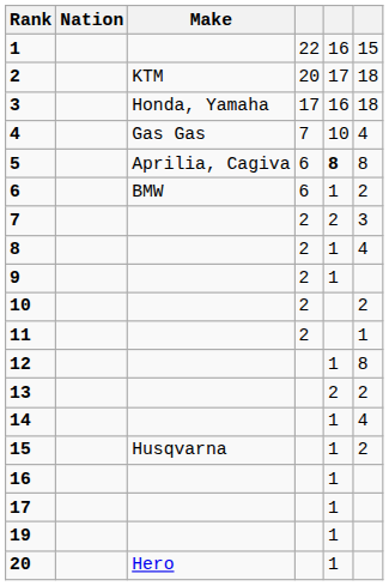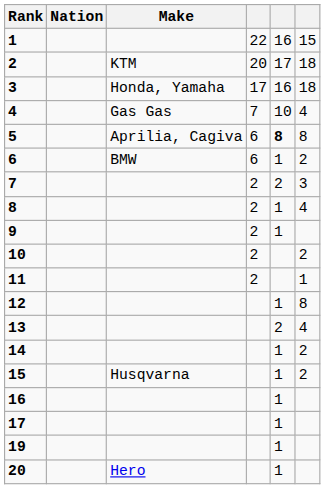 <table class="wikitable">
 <tr>
 <th>Rank</th>
 <th>Nation</th>
 <th>Make</th>
 <th></th>
 <th></th>
 <th></th>
 </tr>
 <tr>
 <td><strong>1</strong></td>
 <td align="left"></td>
 <td></td>
 <td>22</td>
 <td>16</td>
 <td>15</td>
 </tr>
 <tr>
 <td><strong>2</strong></td>
 <td align="left"></td>
 <td>KTM</td>
 <td>20</td>
 <td>17</td>
 <td>18</td>
 </tr>
 <tr>
 <td><strong>3</strong></td>
 <td align="left"></td>
 <td>Honda, Yamaha</td>
 <td>17</td>
 <td>16</td>
 <td>18</td>
 </tr>
 <tr>
 <td><strong>4</strong></td>
 <td align="left"></td>
 <td>Gas Gas</td>
 <td>7</td>
 <td>10</td>
 <td>4</td>
 </tr>
 <tr>
 <td><strong>5</strong></td>
 <td align="left"></td>
 <td>Aprilia, Cagiva</td>
 <td>6</td>
 <td><strong>8</strong></td>
 <td>8</td>
 </tr>
 <tr>
 <td><strong>6</strong></td>
 <td align="left"></td>
 <td>BMW</td>
 <td>6</td>
 <td>1</td>
 <td>2</td>
 </tr>
 <tr>
 <td><strong>7</strong></td>
 <td align="left"></td>
 <td></td>
 <td>2</td>
 <td>2</td>
 <td>3</td>
 </tr>
 <tr>
 <td><strong>8</strong></td>
 <td align="left"></td>
 <td></td>
 <td>2</td>
 <td>1</td>
 <td>4</td>
 </tr>
 <tr>
 <td><strong>9</strong></td>
 <td align="left"></td>
 <td></td>
 <td>2</td>
 <td>1</td>
 <td></td>
 </tr>
 <tr>
 <td><strong>10</strong></td>
 <td align="left"></td>
 <td></td>
 <td>2</td>
 <td></td>
 <td>2</td>
 </tr>
 <tr>
 <td><strong>11</strong></td>
 <td align="left"></td>
 <td></td>
 <td>2</td>
 <td></td>
 <td>1</td>
 </tr>
 <tr>
 <td><strong>12</strong></td>
 <td align="left"></td>
 <td></td>
 <td></td>
 <td>1</td>
 <td>8</td>
 </tr>
 <tr>
 <td><strong>13</strong></td>
 <td align="left"></td>
 <td></td>
 <td></td>
 <td>2</td>
-<td>2</td>
+<td>4</td>
 </tr>
 <tr>
 <td><strong>14</strong></td>
 <td align="left"></td>
 <td></td>
 <td></td>
 <td>1</td>
-<td>4</td>
+<td>2</td>
 </tr>
 <tr>
 <td><strong>15</strong></td>
 <td align="left"></td>
 <td>Husqvarna</td>
 <td></td>
 <td>1</td>
 <td>2</td>
 </tr>
 <tr>
 <td><strong>16</strong></td>
 <td align="left"></td>
 <td></td>
 <td></td>
 <td>1</td>
 <td></td>
 </tr>
 <tr>
 <td><strong>17</strong></td>
 <td align="left"></td>
 <td></td>
 <td></td>
 <td>1</td>
 <td></td>
 </tr>
 <tr>
 <td><strong>19</strong></td>
 <td align="left"></td>
 <td></td>
 <td></td>
 <td>1</td>
 <td></td>
 </tr>
 <tr>
 <td><strong>20</strong></td>
 <td align="left"></td>
 <td><a href='#'>Hero</a></td>
 <td></td>
 <td>1</td>
 <td></td>
 </tr>
 </table>
